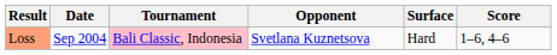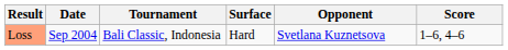 <table class="sortable wikitable">
 <tr>
 <th>Result</th>
 <th>Date</th>
 <th style="width:150px">Tournament</th>
+<th style="width:50px">Surface</th>
 <th style="width:170px">Opponent</th>
-<th style="width:50px">Surface</th>
 <th style="width:100px">Score</th>
 </tr>
 <tr>
 <td style="background:#ffa07a;">Loss</td>
 <td><a href='#'>Sep 2004</a></td>
-<td style="background: pink;"><a href='#'>Bali Classic</a>, Indonesia</td>
+<td><a href='#'>Bali Classic</a>, Indonesia</td>
+<td>Hard</td>
 <td> <a href='#'>Svetlana Kuznetsova</a></td>
-<td>Hard</td>
 <td>1–6, 4–6</td>
 </tr>
 </table>
